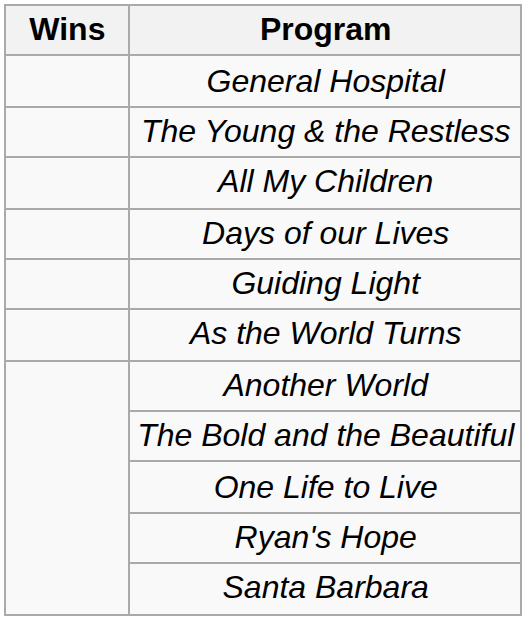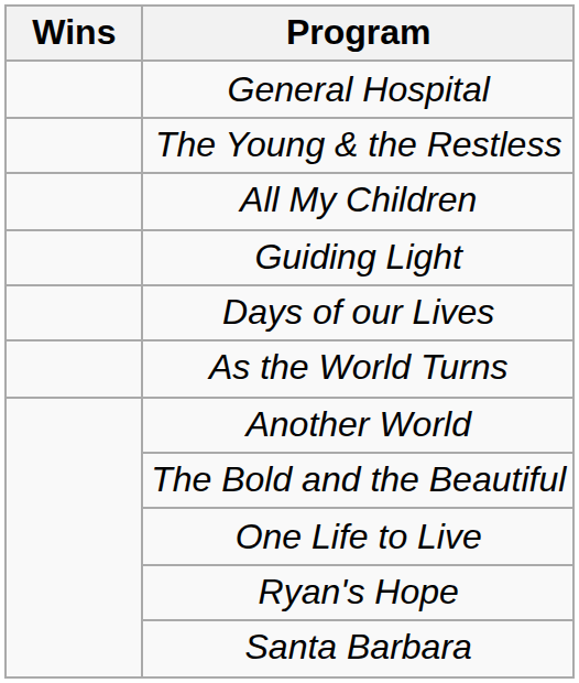 <table class="wikitable" style="text-align: center;">
 <tr>
 <th scope="col" width="55">Wins</th>
 <th scope="col" align="center">Program</th>
 </tr>
 <tr>
 <td scope="row"></td>
 <td><em>General Hospital</em></td>
 </tr>
 <tr>
 <td scope="row"></td>
 <td><em>The Young & the Restless</em></td>
 </tr>
 <tr>
 <td scope="row"></td>
 <td><em>All My Children</em></td>
 </tr>
 <tr>
 <td scope="row"></td>
-<td><em>Days of our Lives</em></td>
+<td><em>Guiding Light</em></td>
 </tr>
 <tr>
 <td scope="row"></td>
-<td><em>Guiding Light</em></td>
+<td><em>Days of our Lives</em></td>
 </tr>
 <tr>
 <td scope="row"></td>
 <td><em>As the World Turns</em></td>
 </tr>
 <tr>
 <td scope="row" rowspan=5></td>
 <td><em>Another World</em></td>
 </tr>
 <tr>
 <td><em>The Bold and the Beautiful</em></td>
 </tr>
 <tr>
 <td><em>One Life to Live</em></td>
 </tr>
 <tr>
 <td><em>Ryan's Hope</em></td>
 </tr>
 <tr>
 <td><em>Santa Barbara</em></td>
 </tr>
 </table>
